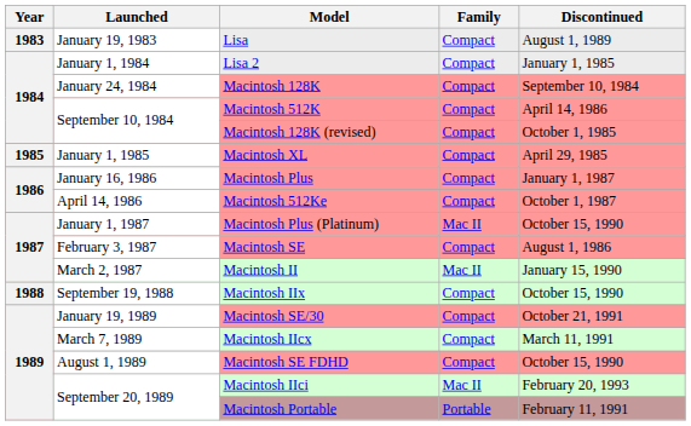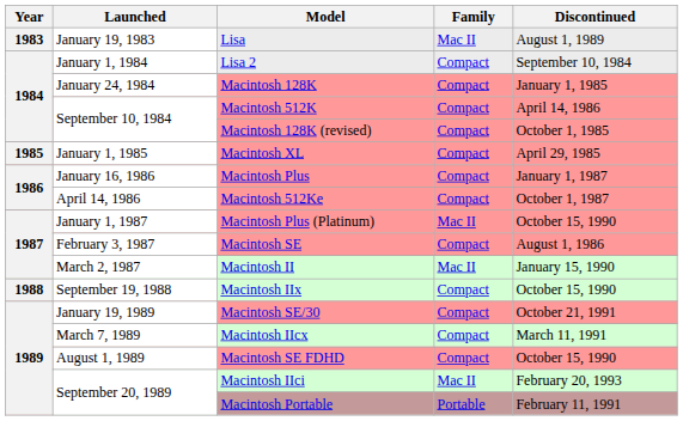 <table class="wikitable sortable" style="width:750px">
 <tr>
 <th scope="col">Year</th>
 <th scope="col">Launched</th>
 <th scope="col">Model</th>
 <th scope="col">Family</th>
 <th scope="col">Discontinued</th>
 </tr>
 <tr bgcolor=#ECECEC>
 <th scope="row" rowspan="1" style="text-align:center;">1983</th>
 <td bgcolor=#FFF>January 19, 1983</td>
 <td><a href='#'>Lisa</a></td>
-<td><a href='#'>Compact</a></td>
+<td><a href='#'>Mac II</a></td>
 <td>August 1, 1989</td>
 </tr>
 <tr bgcolor=#ECECEC>
 <th scope="row" rowspan="4" style="text-align:center;">1984</th>
 <td bgcolor=#FFF>January 1, 1984</td>
 <td><a href='#'>Lisa 2</a></td>
 <td><a href='#'>Compact</a></td>
-<td>January 1, 1985</td>
+<td>September 10, 1984</td>
 </tr>
 <tr bgcolor=#F99>
 <td bgcolor=#FFF>January 24, 1984</td>
 <td><a href='#'>Macintosh 128K</a></td>
 <td><a href='#'>Compact</a></td>
-<td>September 10, 1984</td>
+<td>January 1, 1985</td>
 </tr>
 <tr bgcolor=#F99>
 <td rowspan=2 bgcolor=#FFF>September 10, 1984</td>
 <td><a href='#'>Macintosh 512K</a></td>
 <td><a href='#'>Compact</a></td>
 <td>April 14, 1986</td>
 </tr>
 <tr bgcolor=#F99>
 <td><a href='#'>Macintosh 128K</a> (revised)</td>
 <td><a href='#'>Compact</a></td>
 <td>October 1, 1985</td>
 </tr>
 <tr bgcolor=#F99>
 <th scope="row" rowspan=1 style="text-align:center;">1985</th>
 <td bgcolor=#FFF>January 1, 1985</td>
 <td><a href='#'>Macintosh XL</a></td>
 <td><a href='#'>Compact</a></td>
 <td>April 29, 1985</td>
 </tr>
 <tr bgcolor=#F99>
 <th scope="row" rowspan="2" style="text-align:center;">1986</th>
 <td bgcolor=#FFF>January 16, 1986</td>
 <td><a href='#'>Macintosh Plus</a></td>
 <td><a href='#'>Compact</a></td>
 <td>January 1, 1987</td>
 </tr>
 <tr bgcolor=#F99>
 <td bgcolor=#FFF>April 14, 1986</td>
 <td><a href='#'>Macintosh 512Ke</a></td>
 <td><a href='#'>Compact</a></td>
 <td>October 1, 1987</td>
 </tr>
 <tr bgcolor=#F99>
 <th scope="row" rowspan="3" style="text-align:center;">1987</th>
 <td bgcolor=#FFF>January 1, 1987</td>
 <td><a href='#'>Macintosh Plus</a> (Platinum)</td>
 <td><a href='#'>Mac II</a></td>
 <td>October 15, 1990</td>
 </tr>
 <tr bgcolor=#F99>
 <td bgcolor=#FFF>February 3, 1987</td>
 <td><a href='#'>Macintosh SE</a></td>
 <td><a href='#'>Compact</a></td>
 <td>August 1, 1986</td>
 </tr>
 <tr bgcolor=#D4FFD4>
 <td bgcolor=#FFF>March 2, 1987</td>
 <td><a href='#'>Macintosh II</a></td>
 <td><a href='#'>Mac II</a></td>
 <td>January 15, 1990</td>
 </tr>
 <tr bgcolor=#D4FFD4>
 <th scope="row" style="text-align:center;">1988</th>
 <td bgcolor=#FFF>September 19, 1988</td>
 <td><a href='#'>Macintosh IIx</a></td>
 <td><a href='#'>Compact</a></td>
 <td>October 15, 1990</td>
 </tr>
 <tr bgcolor=#F99>
 <th scope="row" rowspan="5" style="text-align:center;">1989</th>
 <td bgcolor=#FFF>January 19, 1989</td>
 <td><a href='#'>Macintosh SE/30</a></td>
 <td><a href='#'>Compact</a></td>
 <td>October 21, 1991</td>
 </tr>
 <tr bgcolor=#D4FFD4>
 <td bgcolor=#FFF>March 7, 1989</td>
 <td><a href='#'>Macintosh IIcx</a></td>
 <td><a href='#'>Compact</a></td>
 <td>March 11, 1991</td>
 </tr>
 <tr bgcolor=#F99>
 <td bgcolor=#FFF>August 1, 1989</td>
 <td><a href='#'>Macintosh SE FDHD</a></td>
 <td><a href='#'>Compact</a></td>
 <td>October 15, 1990</td>
 </tr>
 <tr bgcolor=#D4FFD4>
 <td rowspan=2 bgcolor=#FFF>September 20, 1989</td>
 <td><a href='#'>Macintosh IIci</a></td>
 <td><a href='#'>Mac II</a></td>
 <td>February 20, 1993</td>
 </tr>
 <tr bgcolor=#C49999>
 <td><a href='#'>Macintosh Portable</a></td>
 <td><a href='#'>Portable</a></td>
 <td>February 11, 1991</td>
 </tr>
 </table>
